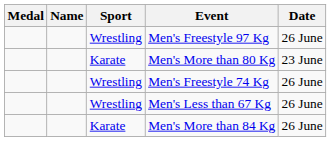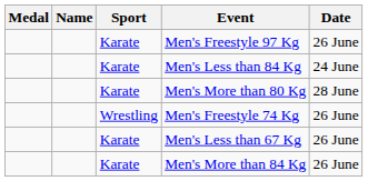 <table class="wikitable sortable" style="font-size: 95%;">
 <tr>
 <th>Medal</th>
 <th>Name</th>
 <th>Sport</th>
 <th>Event</th>
 <th>Date</th>
 </tr>
 <tr>
 <td></td>
 <td></td>
-<td><a href='#'>Wrestling</a></td>
+<td><a href='#'>Karate</a></td>
 <td><a href='#'>Men's Freestyle 97 Kg</a></td>
 <td>26 June</td>
 </tr>
 <tr>
 <td></td>
 <td></td>
 <td><a href='#'>Karate</a></td>
+<td><a href='#'>Men's Less than 84 Kg</a></td>
+<td>24 June</td>
+</tr>
+<tr>
+<td></td>
+<td></td>
+<td><a href='#'>Karate</a></td>
 <td><a href='#'>Men's More than 80 Kg</a></td>
-<td>23 June</td>
+<td>28 June</td>
 </tr>
 <tr>
 <td></td>
 <td></td>
 <td><a href='#'>Wrestling</a></td>
 <td><a href='#'>Men's Freestyle 74 Kg</a></td>
 <td>26 June</td>
 </tr>
 <tr>
 <td></td>
 <td></td>
-<td><a href='#'>Wrestling</a></td>
+<td><a href='#'>Karate</a></td>
 <td><a href='#'>Men's Less than 67 Kg</a></td>
 <td>26 June</td>
 </tr>
 <tr>
 <td></td>
 <td></td>
 <td><a href='#'>Karate</a></td>
 <td><a href='#'>Men's More than 84 Kg</a></td>
 <td>26 June</td>
 </tr>
 </table>
